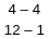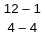 <table style="text-align:center">
 <tr>
 <th width=200></th>
 <th width=100></th>
 <th width=200></th>
 </tr>
 <tr>
 <td align=right><strong></strong></td>
+<td>12 – 1</td>
+<td align=left></td>
+</tr>
+<tr>
+<td align=right><strong></strong></td>
 <td>4 – 4</td>
 <td align=left><strong></strong></td>
 </tr>
-<tr>
-<td align=right><strong></strong></td>
-<td>12 – 1</td>
-<td align=left></td>
-</tr>
 </table>
